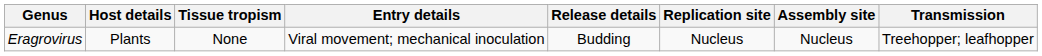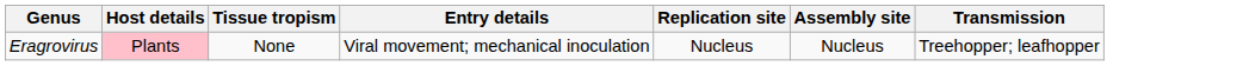 <table class="wikitable sortable" style="text-align:center">
 <tr>
 <th>Genus</th>
 <th>Host details</th>
 <th>Tissue tropism</th>
 <th>Entry details</th>
-<th>Release details</th>
 <th>Replication site</th>
 <th>Assembly site</th>
 <th>Transmission</th>
 </tr>
 <tr>
 <td><em>Eragrovirus</em></td>
-<td>Plants</td>
+<td style="background: pink;">Plants</td>
 <td>None</td>
 <td>Viral movement; mechanical inoculation</td>
-<td>Budding</td>
 <td>Nucleus</td>
 <td>Nucleus</td>
 <td>Treehopper; leafhopper</td>
 </tr>
 </table>
